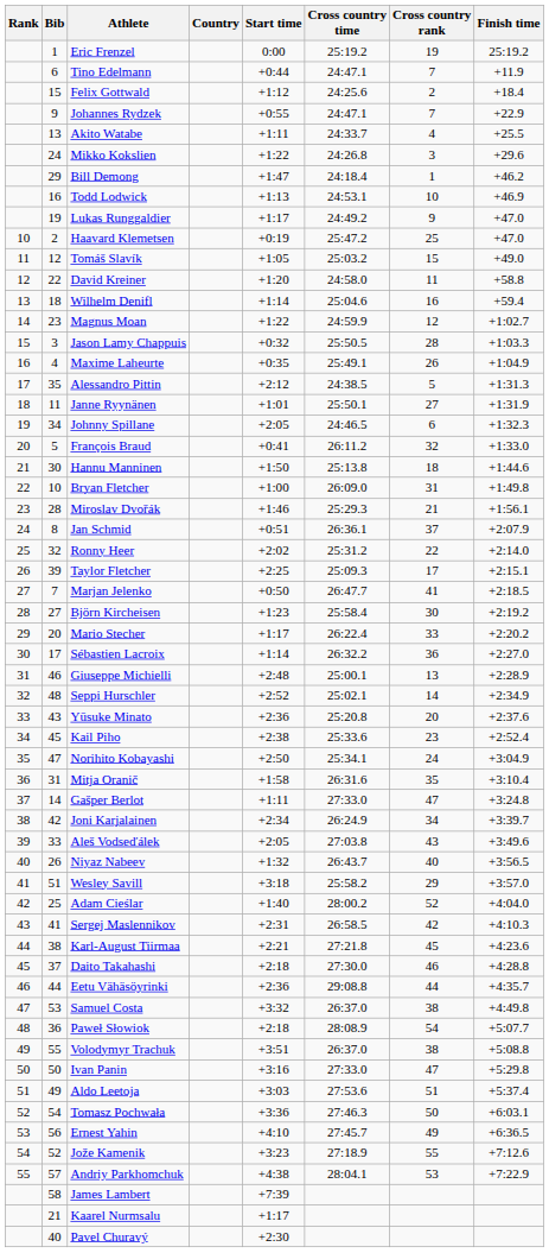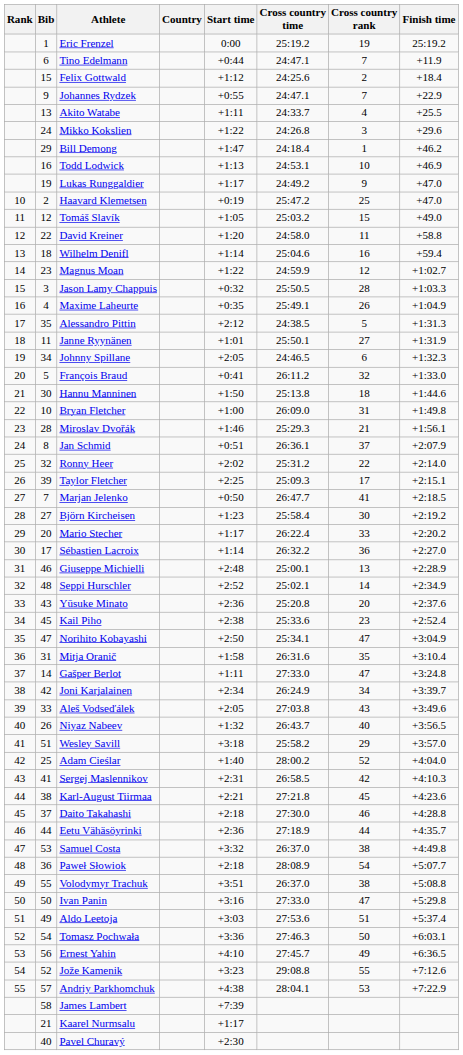 <table class="wikitable sortable" style="text-align:center">
 <tr>
 <th>Rank</th>
 <th>Bib</th>
 <th>Athlete</th>
 <th>Country</th>
 <th>Start time</th>
 <th>Cross country<br>time</th>
 <th>Cross country<br>rank</th>
 <th>Finish time</th>
 </tr>
 <tr>
 <td></td>
 <td>1</td>
 <td align=left><a href='#'>Eric Frenzel</a></td>
 <td align=left></td>
 <td>0:00</td>
 <td>25:19.2</td>
 <td>19</td>
 <td>25:19.2</td>
 </tr>
 <tr>
 <td></td>
 <td>6</td>
 <td align=left><a href='#'>Tino Edelmann</a></td>
 <td align=left></td>
 <td>+0:44</td>
 <td>24:47.1</td>
 <td>7</td>
 <td>+11.9</td>
 </tr>
 <tr>
 <td></td>
 <td>15</td>
 <td align=left><a href='#'>Felix Gottwald</a></td>
 <td align=left></td>
 <td>+1:12</td>
 <td>24:25.6</td>
 <td>2</td>
 <td>+18.4</td>
 </tr>
 <tr>
 <td></td>
 <td>9</td>
 <td align=left><a href='#'>Johannes Rydzek</a></td>
 <td align=left></td>
 <td>+0:55</td>
 <td>24:47.1</td>
 <td>7</td>
 <td>+22.9</td>
 </tr>
 <tr>
 <td></td>
 <td>13</td>
 <td align=left><a href='#'>Akito Watabe</a></td>
 <td align=left></td>
 <td>+1:11</td>
 <td>24:33.7</td>
 <td>4</td>
 <td>+25.5</td>
 </tr>
 <tr>
 <td></td>
 <td>24</td>
 <td align=left><a href='#'>Mikko Kokslien</a></td>
 <td align=left></td>
 <td>+1:22</td>
 <td>24:26.8</td>
 <td>3</td>
 <td>+29.6</td>
 </tr>
 <tr>
 <td></td>
 <td>29</td>
 <td align=left><a href='#'>Bill Demong</a></td>
 <td align=left></td>
 <td>+1:47</td>
 <td>24:18.4</td>
 <td>1</td>
 <td>+46.2</td>
 </tr>
 <tr>
 <td></td>
 <td>16</td>
 <td align=left><a href='#'>Todd Lodwick</a></td>
 <td align=left></td>
 <td>+1:13</td>
 <td>24:53.1</td>
 <td>10</td>
 <td>+46.9</td>
 </tr>
 <tr>
 <td></td>
 <td>19</td>
 <td align=left><a href='#'>Lukas Runggaldier</a></td>
 <td align=left></td>
 <td>+1:17</td>
 <td>24:49.2</td>
 <td>9</td>
 <td>+47.0</td>
 </tr>
 <tr>
 <td>10</td>
 <td>2</td>
 <td align=left><a href='#'>Haavard Klemetsen</a></td>
 <td align=left></td>
 <td>+0:19</td>
 <td>25:47.2</td>
 <td>25</td>
 <td>+47.0</td>
 </tr>
 <tr>
 <td>11</td>
 <td>12</td>
 <td align=left><a href='#'>Tomáš Slavík</a></td>
 <td align=left></td>
 <td>+1:05</td>
 <td>25:03.2</td>
 <td>15</td>
 <td>+49.0</td>
 </tr>
 <tr>
 <td>12</td>
 <td>22</td>
 <td align=left><a href='#'>David Kreiner</a></td>
 <td align=left></td>
 <td>+1:20</td>
 <td>24:58.0</td>
 <td>11</td>
 <td>+58.8</td>
 </tr>
 <tr>
 <td>13</td>
 <td>18</td>
 <td align=left><a href='#'>Wilhelm Denifl</a></td>
 <td align=left></td>
 <td>+1:14</td>
 <td>25:04.6</td>
 <td>16</td>
 <td>+59.4</td>
 </tr>
 <tr>
 <td>14</td>
 <td>23</td>
 <td align=left><a href='#'>Magnus Moan</a></td>
 <td align=left></td>
 <td>+1:22</td>
 <td>24:59.9</td>
 <td>12</td>
 <td>+1:02.7</td>
 </tr>
 <tr>
 <td>15</td>
 <td>3</td>
 <td align=left><a href='#'>Jason Lamy Chappuis</a></td>
 <td align=left></td>
 <td>+0:32</td>
 <td>25:50.5</td>
 <td>28</td>
 <td>+1:03.3</td>
 </tr>
 <tr>
 <td>16</td>
 <td>4</td>
 <td align=left><a href='#'>Maxime Laheurte</a></td>
 <td align=left></td>
 <td>+0:35</td>
 <td>25:49.1</td>
 <td>26</td>
 <td>+1:04.9</td>
 </tr>
 <tr>
 <td>17</td>
 <td>35</td>
 <td align=left><a href='#'>Alessandro Pittin</a></td>
 <td align=left></td>
 <td>+2:12</td>
 <td>24:38.5</td>
 <td>5</td>
 <td>+1:31.3</td>
 </tr>
 <tr>
 <td>18</td>
 <td>11</td>
 <td align=left><a href='#'>Janne Ryynänen</a></td>
 <td align=left></td>
 <td>+1:01</td>
 <td>25:50.1</td>
 <td>27</td>
 <td>+1:31.9</td>
 </tr>
 <tr>
 <td>19</td>
 <td>34</td>
 <td align=left><a href='#'>Johnny Spillane</a></td>
 <td align=left></td>
 <td>+2:05</td>
 <td>24:46.5</td>
 <td>6</td>
 <td>+1:32.3</td>
 </tr>
 <tr>
 <td>20</td>
 <td>5</td>
 <td align=left><a href='#'>François Braud</a></td>
 <td align=left></td>
 <td>+0:41</td>
 <td>26:11.2</td>
 <td>32</td>
 <td>+1:33.0</td>
 </tr>
 <tr>
 <td>21</td>
 <td>30</td>
 <td align=left><a href='#'>Hannu Manninen</a></td>
 <td align=left></td>
 <td>+1:50</td>
 <td>25:13.8</td>
 <td>18</td>
 <td>+1:44.6</td>
 </tr>
 <tr>
 <td>22</td>
 <td>10</td>
 <td align=left><a href='#'>Bryan Fletcher</a></td>
 <td align=left></td>
 <td>+1:00</td>
 <td>26:09.0</td>
 <td>31</td>
 <td>+1:49.8</td>
 </tr>
 <tr>
 <td>23</td>
 <td>28</td>
 <td align=left><a href='#'>Miroslav Dvořák</a></td>
 <td align=left></td>
 <td>+1:46</td>
 <td>25:29.3</td>
 <td>21</td>
 <td>+1:56.1</td>
 </tr>
 <tr>
 <td>24</td>
 <td>8</td>
 <td align=left><a href='#'>Jan Schmid</a></td>
 <td align=left></td>
 <td>+0:51</td>
 <td>26:36.1</td>
 <td>37</td>
 <td>+2:07.9</td>
 </tr>
 <tr>
 <td>25</td>
 <td>32</td>
 <td align=left><a href='#'>Ronny Heer</a></td>
 <td align=left></td>
 <td>+2:02</td>
 <td>25:31.2</td>
 <td>22</td>
 <td>+2:14.0</td>
 </tr>
 <tr>
 <td>26</td>
 <td>39</td>
 <td align=left><a href='#'>Taylor Fletcher</a></td>
 <td align=left></td>
 <td>+2:25</td>
 <td>25:09.3</td>
 <td>17</td>
 <td>+2:15.1</td>
 </tr>
 <tr>
 <td>27</td>
 <td>7</td>
 <td align=left><a href='#'>Marjan Jelenko</a></td>
 <td align=left></td>
 <td>+0:50</td>
 <td>26:47.7</td>
 <td>41</td>
 <td>+2:18.5</td>
 </tr>
 <tr>
 <td>28</td>
 <td>27</td>
 <td align=left><a href='#'>Björn Kircheisen</a></td>
 <td align=left></td>
 <td>+1:23</td>
 <td>25:58.4</td>
 <td>30</td>
 <td>+2:19.2</td>
 </tr>
 <tr>
 <td>29</td>
 <td>20</td>
 <td align=left><a href='#'>Mario Stecher</a></td>
 <td align=left></td>
 <td>+1:17</td>
 <td>26:22.4</td>
 <td>33</td>
 <td>+2:20.2</td>
 </tr>
 <tr>
 <td>30</td>
 <td>17</td>
 <td align=left><a href='#'>Sébastien Lacroix</a></td>
 <td align=left></td>
 <td>+1:14</td>
 <td>26:32.2</td>
 <td>36</td>
 <td>+2:27.0</td>
 </tr>
 <tr>
 <td>31</td>
 <td>46</td>
 <td align=left><a href='#'>Giuseppe Michielli</a></td>
 <td align=left></td>
 <td>+2:48</td>
 <td>25:00.1</td>
 <td>13</td>
 <td>+2:28.9</td>
 </tr>
 <tr>
 <td>32</td>
 <td>48</td>
 <td align=left><a href='#'>Seppi Hurschler</a></td>
 <td align=left></td>
 <td>+2:52</td>
 <td>25:02.1</td>
 <td>14</td>
 <td>+2:34.9</td>
 </tr>
 <tr>
 <td>33</td>
 <td>43</td>
 <td align=left><a href='#'>Yūsuke Minato</a></td>
 <td align=left></td>
 <td>+2:36</td>
 <td>25:20.8</td>
 <td>20</td>
 <td>+2:37.6</td>
 </tr>
 <tr>
 <td>34</td>
 <td>45</td>
 <td align=left><a href='#'>Kail Piho</a></td>
 <td align=left></td>
 <td>+2:38</td>
 <td>25:33.6</td>
 <td>23</td>
 <td>+2:52.4</td>
 </tr>
 <tr>
 <td>35</td>
 <td>47</td>
 <td align=left><a href='#'>Norihito Kobayashi</a></td>
 <td align=left></td>
 <td>+2:50</td>
 <td>25:34.1</td>
-<td>24</td>
+<td>47</td>
 <td>+3:04.9</td>
 </tr>
 <tr>
 <td>36</td>
 <td>31</td>
 <td align=left><a href='#'>Mitja Oranič</a></td>
 <td align=left></td>
 <td>+1:58</td>
 <td>26:31.6</td>
 <td>35</td>
 <td>+3:10.4</td>
 </tr>
 <tr>
 <td>37</td>
 <td>14</td>
 <td align=left><a href='#'>Gašper Berlot</a></td>
 <td align=left></td>
 <td>+1:11</td>
 <td>27:33.0</td>
 <td>47</td>
 <td>+3:24.8</td>
 </tr>
 <tr>
 <td>38</td>
 <td>42</td>
 <td align=left><a href='#'>Joni Karjalainen</a></td>
 <td align=left></td>
 <td>+2:34</td>
 <td>26:24.9</td>
 <td>34</td>
 <td>+3:39.7</td>
 </tr>
 <tr>
 <td>39</td>
 <td>33</td>
 <td align=left><a href='#'>Aleš Vodseďálek</a></td>
 <td align=left></td>
 <td>+2:05</td>
 <td>27:03.8</td>
 <td>43</td>
 <td>+3:49.6</td>
 </tr>
 <tr>
 <td>40</td>
 <td>26</td>
 <td align=left><a href='#'>Niyaz Nabeev</a></td>
 <td align=left></td>
 <td>+1:32</td>
 <td>26:43.7</td>
 <td>40</td>
 <td>+3:56.5</td>
 </tr>
 <tr>
 <td>41</td>
 <td>51</td>
 <td align=left><a href='#'>Wesley Savill</a></td>
 <td align=left></td>
 <td>+3:18</td>
 <td>25:58.2</td>
 <td>29</td>
 <td>+3:57.0</td>
 </tr>
 <tr>
 <td>42</td>
 <td>25</td>
 <td align=left><a href='#'>Adam Cieślar</a></td>
 <td align=left></td>
 <td>+1:40</td>
 <td>28:00.2</td>
 <td>52</td>
 <td>+4:04.0</td>
 </tr>
 <tr>
 <td>43</td>
 <td>41</td>
 <td align=left><a href='#'>Sergej Maslennikov</a></td>
 <td align=left></td>
 <td>+2:31</td>
 <td>26:58.5</td>
 <td>42</td>
 <td>+4:10.3</td>
 </tr>
 <tr>
 <td>44</td>
 <td>38</td>
 <td align=left><a href='#'>Karl-August Tiirmaa</a></td>
 <td align=left></td>
 <td>+2:21</td>
 <td>27:21.8</td>
 <td>45</td>
 <td>+4:23.6</td>
 </tr>
 <tr>
 <td>45</td>
 <td>37</td>
 <td align=left><a href='#'>Daito Takahashi</a></td>
 <td align=left></td>
 <td>+2:18</td>
 <td>27:30.0</td>
 <td>46</td>
 <td>+4:28.8</td>
 </tr>
 <tr>
 <td>46</td>
 <td>44</td>
 <td align=left><a href='#'>Eetu Vähäsöyrinki</a></td>
 <td align=left></td>
 <td>+2:36</td>
-<td>29:08.8</td>
+<td>27:18.9</td>
 <td>44</td>
 <td>+4:35.7</td>
 </tr>
 <tr>
 <td>47</td>
 <td>53</td>
 <td align=left><a href='#'>Samuel Costa</a></td>
 <td align=left></td>
 <td>+3:32</td>
 <td>26:37.0</td>
 <td>38</td>
 <td>+4:49.8</td>
 </tr>
 <tr>
 <td>48</td>
 <td>36</td>
 <td align=left><a href='#'>Paweł Słowiok</a></td>
 <td align=left></td>
 <td>+2:18</td>
 <td>28:08.9</td>
 <td>54</td>
 <td>+5:07.7</td>
 </tr>
 <tr>
 <td>49</td>
 <td>55</td>
 <td align=left><a href='#'>Volodymyr Trachuk</a></td>
 <td align=left></td>
 <td>+3:51</td>
 <td>26:37.0</td>
 <td>38</td>
 <td>+5:08.8</td>
 </tr>
 <tr>
 <td>50</td>
 <td>50</td>
 <td align=left><a href='#'>Ivan Panin</a></td>
 <td align=left></td>
 <td>+3:16</td>
 <td>27:33.0</td>
 <td>47</td>
 <td>+5:29.8</td>
 </tr>
 <tr>
 <td>51</td>
 <td>49</td>
 <td align=left><a href='#'>Aldo Leetoja</a></td>
 <td align=left></td>
 <td>+3:03</td>
 <td>27:53.6</td>
 <td>51</td>
 <td>+5:37.4</td>
 </tr>
 <tr>
 <td>52</td>
 <td>54</td>
 <td align=left><a href='#'>Tomasz Pochwała</a></td>
 <td align=left></td>
 <td>+3:36</td>
 <td>27:46.3</td>
 <td>50</td>
 <td>+6:03.1</td>
 </tr>
 <tr>
 <td>53</td>
 <td>56</td>
 <td align=left><a href='#'>Ernest Yahin</a></td>
 <td align=left></td>
 <td>+4:10</td>
 <td>27:45.7</td>
 <td>49</td>
 <td>+6:36.5</td>
 </tr>
 <tr>
 <td>54</td>
 <td>52</td>
 <td align=left><a href='#'>Jože Kamenik</a></td>
 <td align=left></td>
 <td>+3:23</td>
-<td>27:18.9</td>
+<td>29:08.8</td>
 <td>55</td>
 <td>+7:12.6</td>
 </tr>
 <tr>
 <td>55</td>
 <td>57</td>
 <td align=left><a href='#'>Andriy Parkhomchuk</a></td>
 <td align=left></td>
 <td>+4:38</td>
 <td>28:04.1</td>
 <td>53</td>
 <td>+7:22.9</td>
 </tr>
 <tr>
 <td></td>
 <td>58</td>
 <td align=left><a href='#'>James Lambert</a></td>
 <td align=left></td>
 <td>+7:39</td>
 <td></td>
 <td></td>
 <td></td>
 </tr>
 <tr>
 <td></td>
 <td>21</td>
 <td align=left><a href='#'>Kaarel Nurmsalu</a></td>
 <td align=left></td>
 <td>+1:17</td>
 <td></td>
 <td></td>
 <td></td>
 </tr>
 <tr>
 <td></td>
 <td>40</td>
 <td align=left><a href='#'>Pavel Churavý</a></td>
 <td align=left></td>
 <td>+2:30</td>
 <td></td>
 <td></td>
 <td></td>
 </tr>
 </table>
